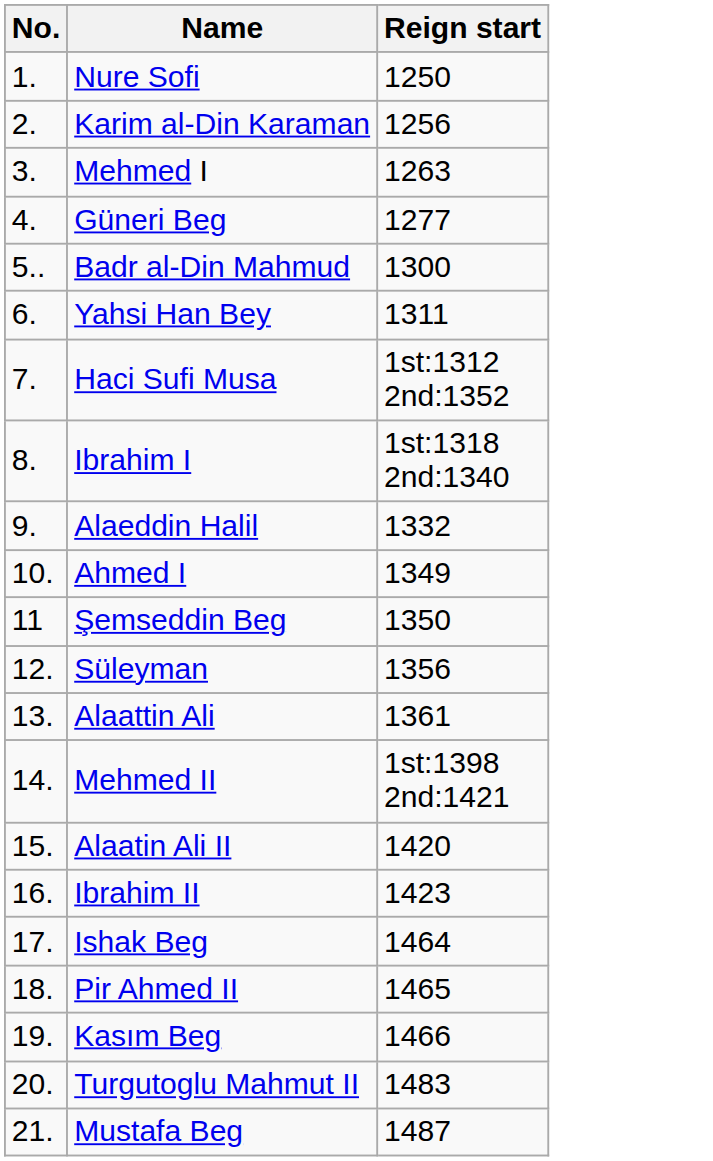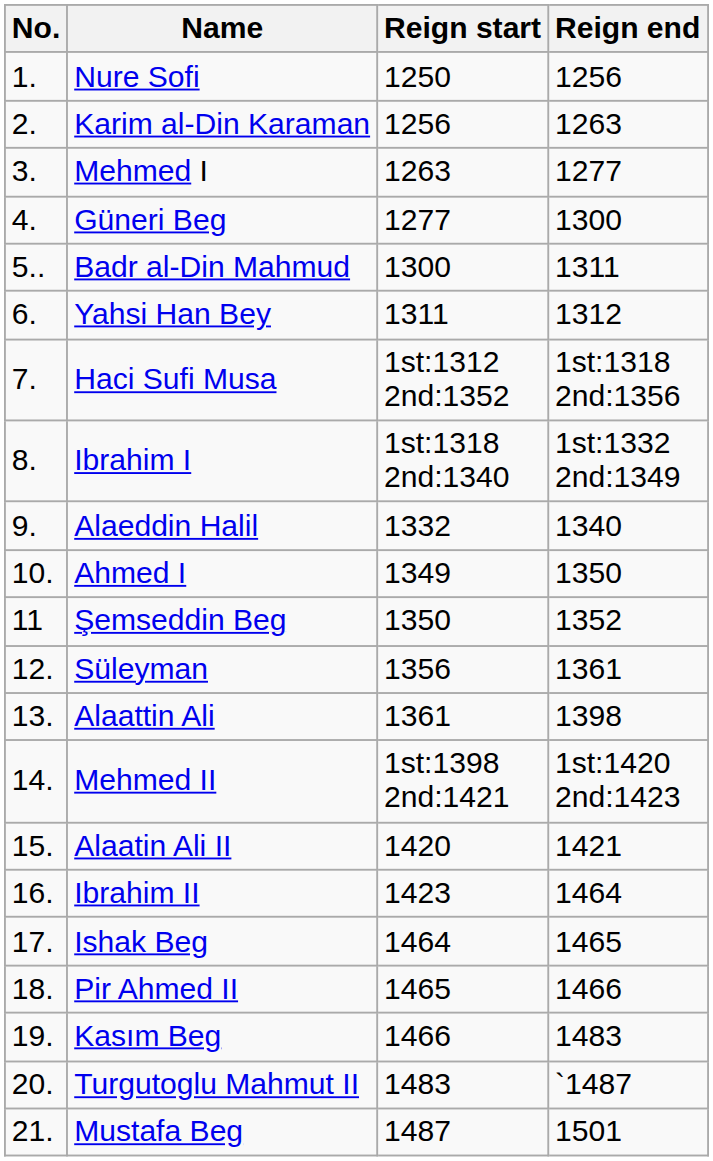 <table class="wikitable">
 <tr>
 <th>No.</th>
 <th>Name</th>
 <th>Reign start</th>
+<th>Reign end</th>
 </tr>
 <tr>
 <td>1.</td>
 <td><a href='#'>Nure Sofi</a></td>
 <td>1250</td>
+<td>1256</td>
 </tr>
 <tr>
 <td>2.</td>
 <td><a href='#'>Karim al-Din Karaman</a></td>
 <td>1256</td>
+<td>1263</td>
 </tr>
 <tr>
 <td>3.</td>
 <td><a href='#'>Mehmed</a> I</td>
 <td>1263</td>
+<td>1277</td>
 </tr>
 <tr>
 <td>4.</td>
 <td><a href='#'>Güneri Beg</a></td>
 <td>1277</td>
+<td>1300</td>
 </tr>
 <tr>
 <td>5..</td>
 <td><a href='#'>Badr al-Din Mahmud</a></td>
 <td>1300</td>
+<td>1311</td>
 </tr>
 <tr>
 <td>6.</td>
 <td><a href='#'>Yahsi Han Bey</a></td>
 <td>1311</td>
+<td>1312</td>
 </tr>
 <tr>
 <td>7.</td>
 <td><a href='#'>Haci Sufi Musa</a></td>
 <td>1st:1312<br>2nd:1352</td>
+<td>1st:1318<br>2nd:1356</td>
 </tr>
 <tr>
 <td>8.</td>
 <td><a href='#'>Ibrahim I</a></td>
 <td>1st:1318<br>2nd:1340</td>
+<td>1st:1332<br>2nd:1349</td>
 </tr>
 <tr>
 <td>9.</td>
 <td><a href='#'>Alaeddin Halil</a></td>
 <td>1332</td>
+<td>1340</td>
 </tr>
 <tr>
 <td>10.</td>
 <td><a href='#'>Ahmed I</a></td>
 <td>1349</td>
+<td>1350</td>
 </tr>
 <tr>
 <td>11</td>
 <td><a href='#'>Şemseddin Beg</a></td>
 <td>1350</td>
+<td>1352</td>
 </tr>
 <tr>
 <td>12.</td>
 <td><a href='#'>Süleyman</a></td>
 <td>1356</td>
+<td>1361</td>
 </tr>
 <tr>
 <td>13.</td>
 <td><a href='#'>Alaattin Ali</a></td>
 <td>1361</td>
+<td>1398</td>
 </tr>
 <tr>
 <td>14.</td>
 <td><a href='#'>Mehmed II</a></td>
 <td>1st:1398<br>2nd:1421</td>
+<td>1st:1420<br>2nd:1423</td>
 </tr>
 <tr>
 <td>15.</td>
 <td><a href='#'>Alaatin Ali II</a></td>
 <td>1420</td>
+<td>1421</td>
 </tr>
 <tr>
 <td>16.</td>
 <td><a href='#'>Ibrahim II</a></td>
 <td>1423</td>
+<td>1464</td>
 </tr>
 <tr>
 <td>17.</td>
 <td><a href='#'>Ishak Beg</a></td>
 <td>1464</td>
+<td>1465</td>
 </tr>
 <tr>
 <td>18.</td>
 <td><a href='#'>Pir Ahmed II</a></td>
 <td>1465</td>
+<td>1466</td>
 </tr>
 <tr>
 <td>19.</td>
 <td><a href='#'>Kasım Beg</a></td>
 <td>1466</td>
+<td>1483</td>
 </tr>
 <tr>
 <td>20.</td>
 <td><a href='#'>Turgutoglu Mahmut II</a></td>
 <td>1483</td>
+<td>`1487</td>
 </tr>
 <tr>
 <td>21.</td>
 <td><a href='#'>Mustafa Beg</a></td>
 <td>1487</td>
+<td>1501</td>
 </tr>
 </table>
